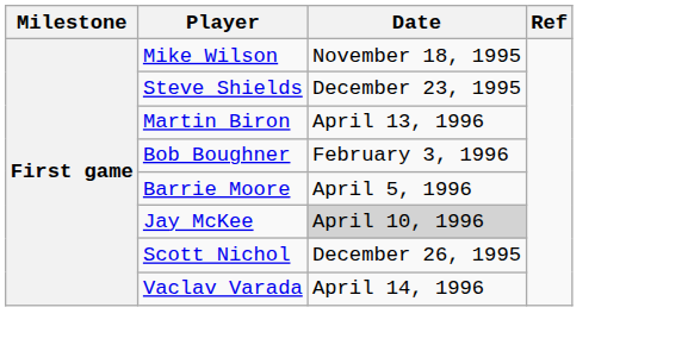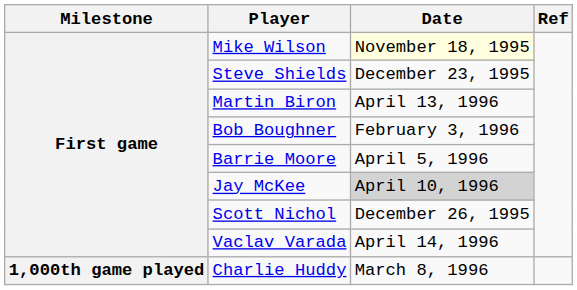 <table class="wikitable">
 <tr>
 <th scope="col">Milestone</th>
 <th scope="col">Player</th>
 <th scope="col">Date</th>
 <th scope="col">Ref</th>
 </tr>
 <tr>
 <th rowspan=8>First game</th>
 <td><a href='#'>Mike Wilson</a></td>
-<td>November 18, 1995</td>
+<td style="background: lightyellow;">November 18, 1995</td>
 <td rowspan=8></td>
 </tr>
 <tr>
 <td><a href='#'>Steve Shields</a></td>
 <td>December 23, 1995</td>
 </tr>
 <tr>
 <td><a href='#'>Martin Biron</a></td>
 <td>April 13, 1996</td>
 </tr>
 <tr>
 <td><a href='#'>Bob Boughner</a></td>
 <td>February 3, 1996</td>
 </tr>
 <tr>
 <td><a href='#'>Barrie Moore</a></td>
 <td>April 5, 1996</td>
 </tr>
 <tr>
 <td><a href='#'>Jay McKee</a></td>
 <td style="background: lightgrey;">April 10, 1996</td>
 </tr>
 <tr>
 <td><a href='#'>Scott Nichol</a></td>
 <td>December 26, 1995</td>
 </tr>
 <tr>
 <td><a href='#'>Vaclav Varada</a></td>
 <td>April 14, 1996</td>
 </tr>
+<tr>
+<th>1,000th game played</th>
+<td><a href='#'>Charlie Huddy</a></td>
+<td>March 8, 1996</td>
+<td></td>
+</tr>
 </table>
